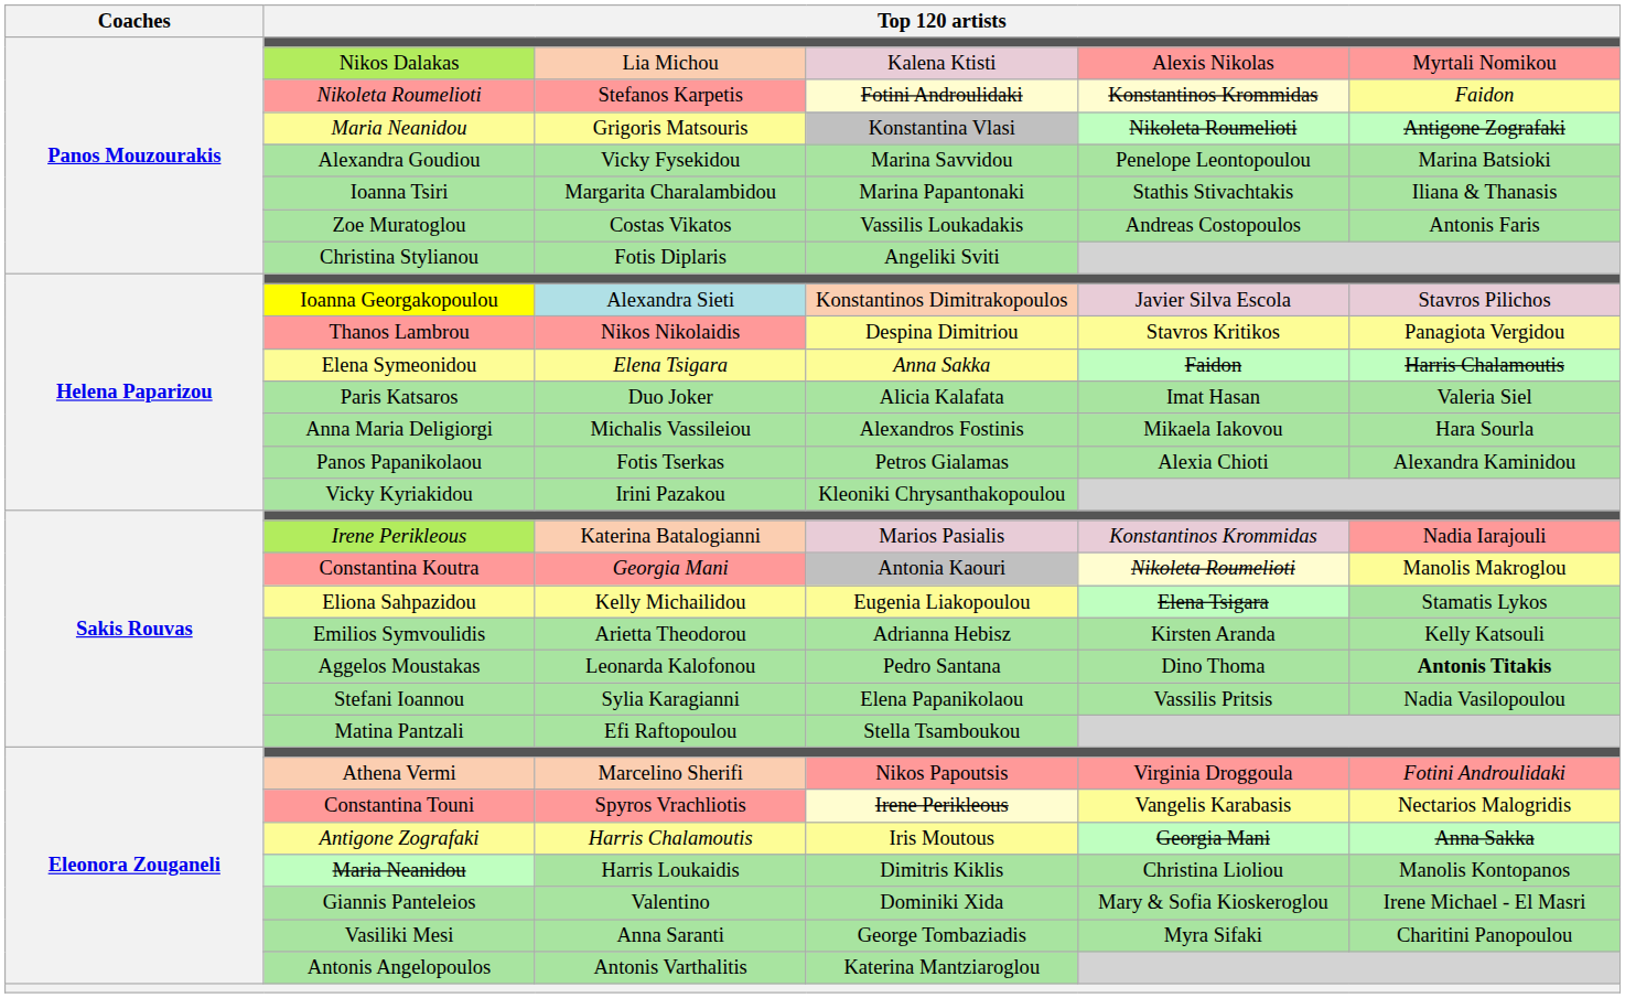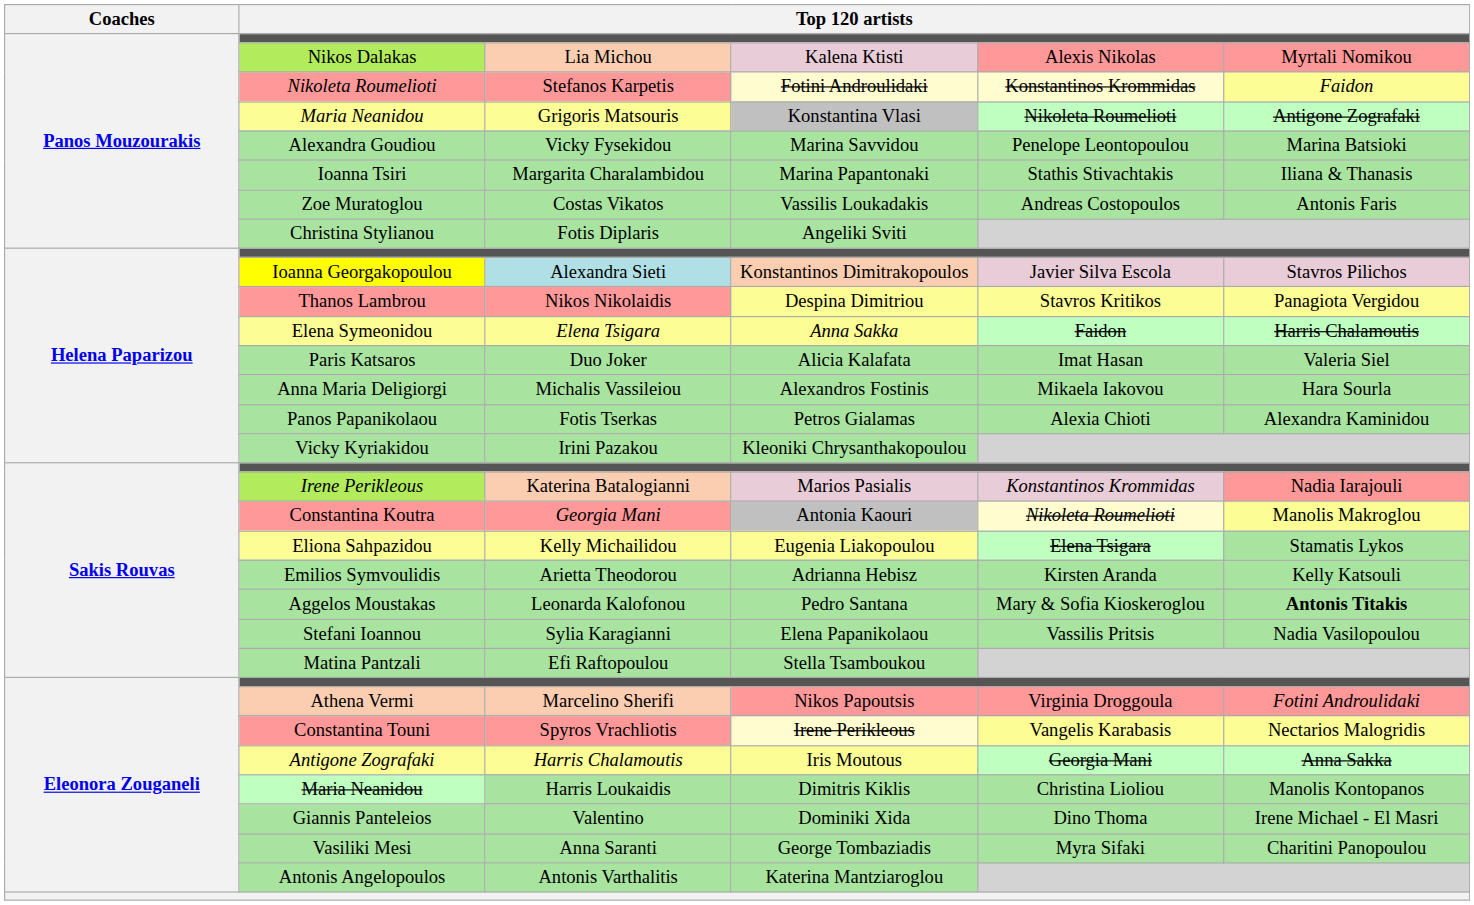 <table class="wikitable" style="text-align:center; width:100%;">
 <tr>
 <th scope="col" style="width:16%;">Coaches</th>
 <th scope="col" style="width:84%;" colspan="5">Top 120 artists</th>
 </tr>
 <tr>
 <th rowspan="8"><a href='#'>Panos Mouzourakis</a></th>
 <td colspan="9" style="background-color:#555555;"></td>
 </tr>
 <tr>
 <td width="16.8%" style="background-color:#B2EC5D;">Nikos Dalakas</td>
 <td width="16.8%" style="background-color:#FBCEB1;">Lia Michou</td>
 <td width="16.8%" style="background-color:#E8CCD7;">Kalena Ktisti</td>
 <td width="16.8%" style="background-color:#ff9999;">Alexis Nikolas</td>
 <td width="16.8%" style="background-color:#ff9999;">Myrtali Nomikou</td>
 </tr>
 <tr>
 <td style="background-color:#ff9999;"><em>Nikoleta Roumelioti</em></td>
 <td style="background-color:#ff9999;">Stefanos Karpetis</td>
 <td style="background-color:#FFFDD0;"><s>Fotini Androulidaki</s></td>
 <td style="background-color:#FFFDD0;"><s>Konstantinos Krommidas</s></td>
 <td style="background-color:#FDFD96;"><em>Faidon</em></td>
 </tr>
 <tr>
 <td style="background-color:#FDFD96;"><em>Maria Neanidou</em></td>
 <td style="background-color:#FDFD96;">Grigoris Matsouris</td>
 <td style="background-color:silver;">Konstantina Vlasi</td>
 <td style="background-color:#BFFFC0;"><s>Nikoleta Roumelioti</s></td>
 <td style="background-color:#BFFFC0;"><s>Antigone Zografaki</s></td>
 </tr>
 <tr>
 <td style="background-color:#A8E4A0;">Alexandra Goudiou</td>
 <td style="background-color:#A8E4A0;">Vicky Fysekidou</td>
 <td style="background-color:#A8E4A0;">Marina Savvidou</td>
 <td style="background-color:#A8E4A0;">Penelope Leontopoulou</td>
 <td style="background-color:#A8E4A0;">Marina Batsioki</td>
 </tr>
 <tr>
 <td style="background-color:#A8E4A0;">Ioanna Tsiri</td>
 <td style="background-color:#A8E4A0;">Margarita Charalambidou</td>
 <td style="background-color:#A8E4A0;">Marina Papantonaki</td>
 <td style="background-color:#A8E4A0;">Stathis Stivachtakis</td>
 <td style="background-color:#A8E4A0;">Iliana & Thanasis</td>
 </tr>
 <tr>
 <td style="background-color:#A8E4A0;">Zoe Muratoglou</td>
 <td style="background-color:#A8E4A0;">Costas Vikatos</td>
 <td style="background-color:#A8E4A0;">Vassilis Loukadakis</td>
 <td style="background-color:#A8E4A0;">Andreas Costopoulos</td>
 <td style="background-color:#A8E4A0;">Antonis Faris</td>
 </tr>
 <tr>
 <td style="background-color:#A8E4A0;">Christina Stylianou</td>
 <td style="background-color:#A8E4A0;">Fotis Diplaris</td>
 <td style="background-color:#A8E4A0;">Angeliki Sviti</td>
 <td colspan="2" style="background:lightgrey;"></td>
 </tr>
 <tr>
 <th rowspan="8"><a href='#'>Helena Paparizou</a></th>
 <td colspan="9" style="background-color:#555555;"></td>
 </tr>
 <tr>
 <td style="background-color:yellow;">Ioanna Georgakopoulou</td>
 <td style="background-color:#B0E0E6;">Alexandra Sieti</td>
 <td style="background-color:#FBCEB1;">Konstantinos Dimitrakopoulos</td>
 <td style="background-color:#E8CCD7;">Javier Silva Escola</td>
 <td style="background-color:#E8CCD7;">Stavros Pilichos</td>
 </tr>
 <tr>
 <td style="background-color:#ff9999;">Thanos Lambrou</td>
 <td style="background-color:#ff9999;">Nikos Nikolaidis</td>
 <td style="background-color:#FDFD96;">Despina Dimitriou</td>
 <td style="background-color:#FDFD96;">Stavros Kritikos</td>
 <td style="background-color:#FDFD96;">Panagiota Vergidou</td>
 </tr>
 <tr>
 <td style="background-color:#FDFD96;">Elena Symeonidou</td>
 <td style="background-color:#FDFD96;"><em>Elena Tsigara</em></td>
 <td style="background-color:#FDFD96;"><em>Anna Sakka</em></td>
 <td style="background-color:#BFFFC0;"><s>Faidon</s></td>
 <td style="background-color:#BFFFC0;"><s>Harris Chalamoutis</s></td>
 </tr>
 <tr>
 <td style="background-color:#A8E4A0;">Paris Katsaros</td>
 <td style="background-color:#A8E4A0;">Duo Joker</td>
 <td style="background-color:#A8E4A0;">Alicia Kalafata</td>
 <td style="background-color:#A8E4A0;">Imat Hasan</td>
 <td style="background-color:#A8E4A0;">Valeria Siel</td>
 </tr>
 <tr>
 <td style="background-color:#A8E4A0;">Anna Maria Deligiorgi</td>
 <td style="background-color:#A8E4A0;">Michalis Vassileiou</td>
 <td style="background-color:#A8E4A0;">Alexandros Fostinis</td>
 <td style="background-color:#A8E4A0;">Mikaela Iakovou</td>
 <td style="background-color:#A8E4A0;">Hara Sourla</td>
 </tr>
 <tr>
 <td style="background-color:#A8E4A0;">Panos Papanikolaou</td>
 <td style="background-color:#A8E4A0;">Fotis Tserkas</td>
 <td style="background-color:#A8E4A0;">Petros Gialamas</td>
 <td style="background-color:#A8E4A0;">Alexia Chioti</td>
 <td style="background-color:#A8E4A0;">Alexandra Kaminidou</td>
 </tr>
 <tr>
 <td style="background-color:#A8E4A0;">Vicky Kyriakidou</td>
 <td style="background-color:#A8E4A0;">Irini Pazakou</td>
 <td style="background-color:#A8E4A0;">Kleoniki Chrysanthakopoulou</td>
 <td colspan="2" style="background:lightgrey;"></td>
 </tr>
 <tr>
 <th rowspan="8"><a href='#'>Sakis Rouvas</a></th>
 <td colspan="9" style="background-color:#555555;"></td>
 </tr>
 <tr>
 <td style="background-color:#B2EC5D;"><em>Irene Perikleous</em></td>
 <td style="background-color:#FBCEB1;">Katerina Batalogianni</td>
 <td style="background-color:#E8CCD7;">Marios Pasialis</td>
 <td style="background-color:#E8CCD7;"><em>Konstantinos Krommidas</em></td>
 <td style="background-color:#ff9999;">Nadia Iarajouli</td>
 </tr>
 <tr>
 <td style="background-color:#ff9999;">Constantina Koutra</td>
 <td style="background-color:#ff9999;"><em>Georgia Mani</em></td>
 <td style="background-color:silver;">Antonia Kaouri</td>
 <td style="background-color:#FFFDD0;"><s><em>Nikoleta Roumelioti</em></s></td>
 <td style="background-color:#FDFD96;">Manolis Makroglou</td>
 </tr>
 <tr>
 <td style="background-color:#FDFD96;">Eliona Sahpazidou</td>
 <td style="background-color:#FDFD96;">Kelly Michailidou</td>
 <td style="background-color:#FDFD96;">Eugenia Liakopoulou</td>
 <td style="background-color:#BFFFC0;"><s>Elena Tsigara</s></td>
 <td style="background-color:#A8E4A0;">Stamatis Lykos</td>
 </tr>
 <tr>
 <td style="background-color:#A8E4A0;">Emilios Symvoulidis</td>
 <td style="background-color:#A8E4A0;">Arietta Theodorou</td>
 <td style="background-color:#A8E4A0;">Adrianna Hebisz</td>
 <td style="background-color:#A8E4A0;">Kirsten Aranda</td>
 <td style="background-color:#A8E4A0;">Kelly Katsouli</td>
 </tr>
 <tr>
 <td style="background-color:#A8E4A0;">Aggelos Moustakas</td>
 <td style="background-color:#A8E4A0;">Leonarda Kalofonou</td>
 <td style="background-color:#A8E4A0;">Pedro Santana</td>
-<td style="background-color:#A8E4A0;">Dino Thoma</td>
+<td style="background-color:#A8E4A0;">Mary & Sofia Kioskeroglou</td>
 <td style="background-color:#A8E4A0;"><strong>Antonis Titakis</strong></td>
 </tr>
 <tr>
 <td style="background-color:#A8E4A0;">Stefani Ioannou</td>
 <td style="background-color:#A8E4A0;">Sylia Karagianni</td>
 <td style="background-color:#A8E4A0;">Elena Papanikolaou</td>
 <td style="background-color:#A8E4A0;">Vassilis Pritsis</td>
 <td style="background-color:#A8E4A0;">Nadia Vasilopoulou</td>
 </tr>
 <tr>
 <td style="background-color:#A8E4A0;">Matina Pantzali</td>
 <td style="background-color:#A8E4A0;">Efi Raftopoulou</td>
 <td style="background-color:#A8E4A0;">Stella Tsamboukou</td>
 <td colspan="2" style="background:lightgrey;"></td>
 </tr>
 <tr>
 <th rowspan="8"><a href='#'>Eleonora Zouganeli</a></th>
 <td colspan="9" style="background-color:#555555;"></td>
 </tr>
 <tr>
 <td style="background-color:#FBCEB1;">Athena Vermi</td>
 <td style="background-color:#FBCEB1;">Marcelino Sherifi</td>
 <td style="background-color:#ff9999;">Nikos Papoutsis</td>
 <td style="background-color:#ff9999;">Virginia Droggoula</td>
 <td style="background-color:#ff9999;"><em>Fotini Androulidaki</em></td>
 </tr>
 <tr>
 <td style="background-color:#ff9999;">Constantina Touni</td>
 <td style="background-color:#ff9999;">Spyros Vrachliotis</td>
 <td style="background-color:#FFFDD0;"><s>Irene Perikleous</s></td>
 <td style="background-color:#FDFD96;">Vangelis Karabasis</td>
 <td style="background-color:#FDFD96;">Nectarios Malogridis</td>
 </tr>
 <tr>
 <td style="background-color:#FDFD96;"><em>Antigone Zografaki</em></td>
 <td style="background-color:#FDFD96;"><em>Harris Chalamoutis</em></td>
 <td style="background-color:#FDFD96;">Iris Moutous</td>
 <td style="background-color:#BFFFC0;"><s>Georgia Mani</s></td>
 <td style="background-color:#BFFFC0;"><s>Anna Sakka</s></td>
 </tr>
 <tr>
 <td style="background-color:#BFFFC0;"><s>Maria Neanidou</s></td>
 <td style="background-color:#A8E4A0;">Harris Loukaidis</td>
 <td style="background-color:#A8E4A0;">Dimitris Kiklis</td>
 <td style="background-color:#A8E4A0;">Christina Lioliou</td>
 <td style="background-color:#A8E4A0;">Manolis Kontopanos</td>
 </tr>
 <tr>
 <td style="background-color:#A8E4A0;">Giannis Panteleios</td>
 <td style="background-color:#A8E4A0;">Valentino</td>
 <td style="background-color:#A8E4A0;">Dominiki Xida</td>
-<td style="background-color:#A8E4A0;">Mary & Sofia Kioskeroglou</td>
+<td style="background-color:#A8E4A0;">Dino Thoma</td>
 <td style="background-color:#A8E4A0;">Irene Michael - El Masri</td>
 </tr>
 <tr>
 <td style="background-color:#A8E4A0;">Vasiliki Mesi</td>
 <td style="background-color:#A8E4A0;">Anna Saranti</td>
 <td style="background-color:#A8E4A0;">George Tombaziadis</td>
 <td style="background-color:#A8E4A0;">Myra Sifaki</td>
 <td style="background-color:#A8E4A0;">Charitini Panopoulou</td>
 </tr>
 <tr>
 <td style="background-color:#A8E4A0;">Antonis Angelopoulos</td>
 <td style="background-color:#A8E4A0;">Antonis Varthalitis</td>
 <td style="background-color:#A8E4A0;">Katerina Mantziaroglou</td>
 <td colspan="2" style="background:lightgrey;"></td>
 </tr>
 <tr>
 <th style="font-size:90%; line-height:12px;" colspan="7"><small></small></th>
 </tr>
 </table>
